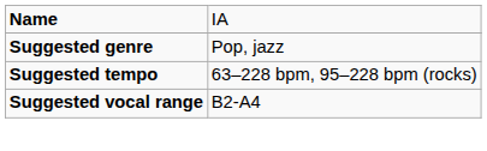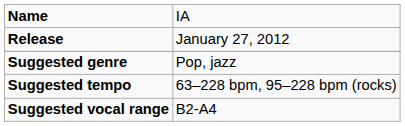 <table class="wikitable">
 <tr>
 <td><strong>Name</strong></td>
 <td>IA</td>
+</tr>
+<tr>
+<td><strong>Release</strong></td>
+<td>January 27, 2012</td>
 </tr>
 <tr>
 </tr>
 <tr>
 <td><strong>Suggested genre</strong></td>
 <td>Pop, jazz</td>
 </tr>
 <tr>
 <td><strong>Suggested tempo</strong></td>
 <td>63–228 bpm, 95–228 bpm (rocks)</td>
 </tr>
 <tr>
 <td><strong>Suggested vocal range</strong></td>
 <td>B2-A4</td>
 </tr>
 </table>
